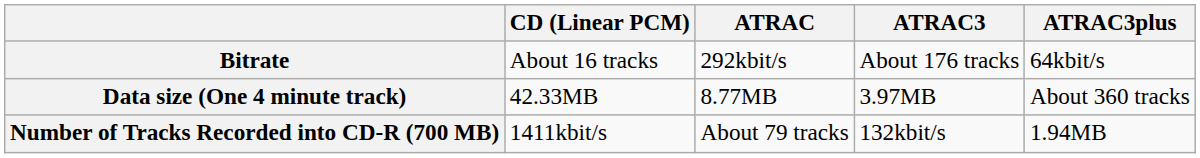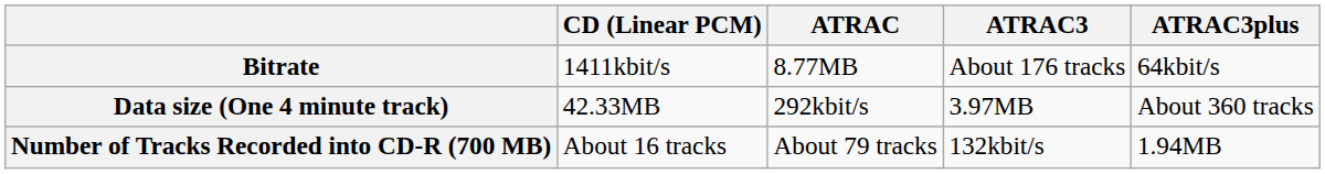 <table class="wikitable">
 <tr>
 <th></th>
 <th>CD (Linear PCM)</th>
 <th>ATRAC</th>
 <th>ATRAC3</th>
 <th>ATRAC3plus</th>
 </tr>
 <tr>
 <th>Bitrate</th>
-<td>About 16 tracks</td>
-<td>292kbit/s</td>
+<td>1411kbit/s</td>
+<td>8.77MB</td>
 <td>About 176 tracks</td>
 <td>64kbit/s</td>
 </tr>
 <tr>
 <th>Data size (One 4 minute track)</th>
 <td>42.33MB</td>
-<td>8.77MB</td>
+<td>292kbit/s</td>
 <td>3.97MB</td>
 <td>About 360 tracks</td>
 </tr>
 <tr>
 <th>Number of Tracks Recorded into CD-R (700 MB)</th>
-<td>1411kbit/s</td>
+<td>About 16 tracks</td>
 <td>About 79 tracks</td>
 <td>132kbit/s</td>
 <td>1.94MB</td>
 </tr>
 </table>
